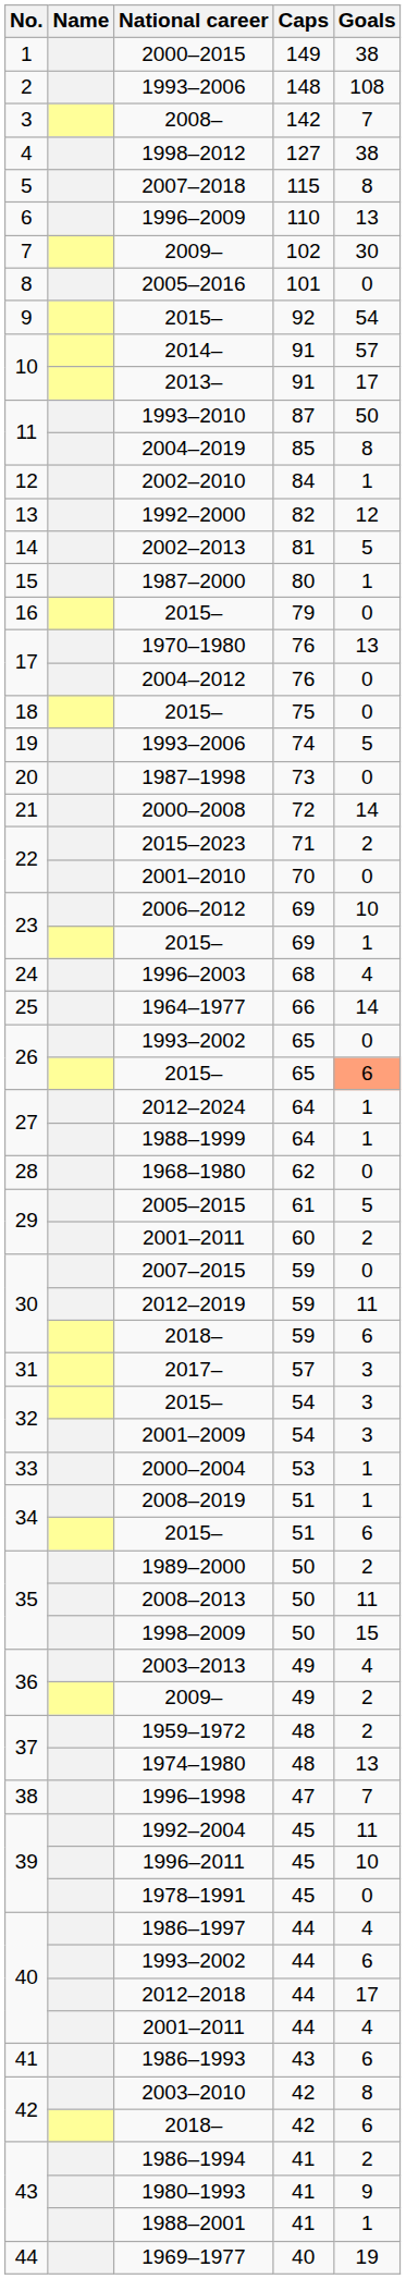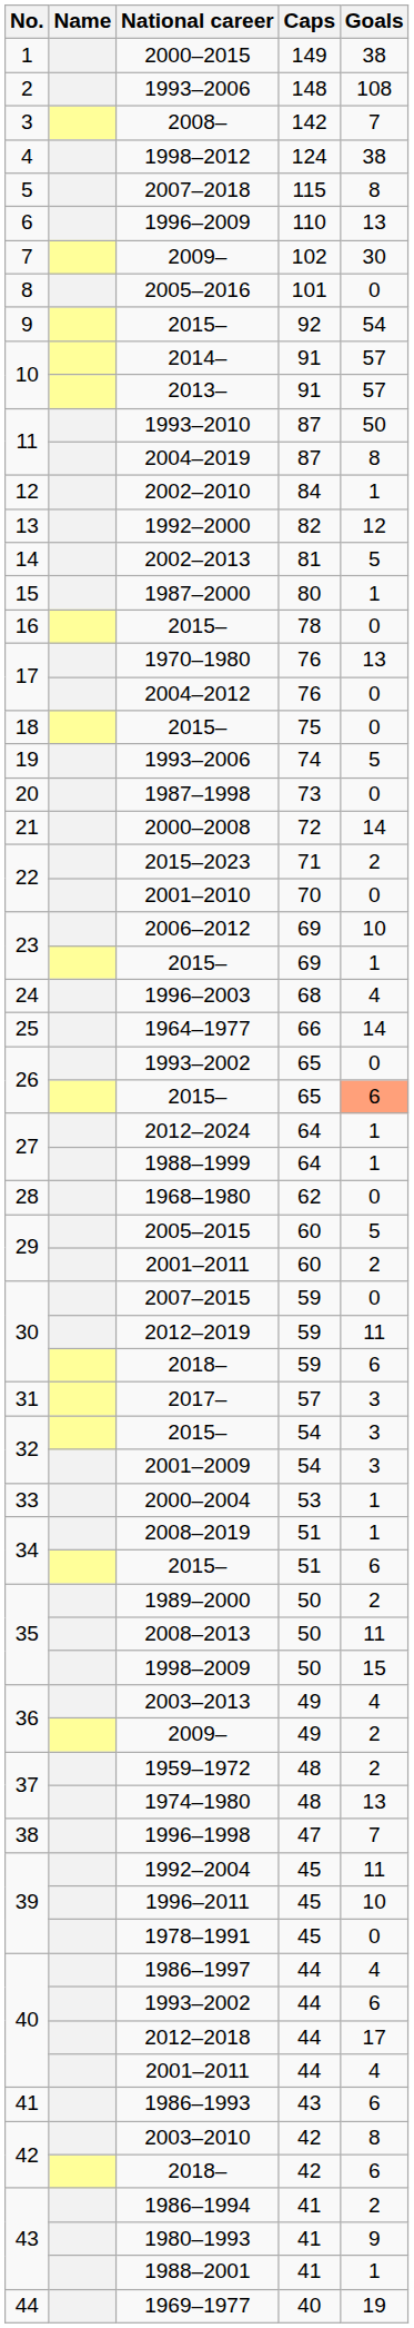 <table class="wikitable plainrowheaders sortable" style="text-align: center;">
 <tr>
 <th scope="col" class="unsortable">No.</th>
 <th scope="col">Name</th>
 <th scope="col">National career</th>
 <th scope="col">Caps</th>
 <th scope="col">Goals</th>
 </tr>
 <tr>
 <td>1</td>
 <th scope=row></th>
 <td>2000–2015</td>
 <td>149</td>
 <td>38</td>
 </tr>
 <tr>
 <td>2</td>
 <th scope=row></th>
 <td>1993–2006</td>
 <td>148</td>
 <td>108</td>
 </tr>
 <tr>
 <td>3</td>
 <th scope=row style="background:#FFFF99;"><strong></strong></th>
 <td>2008–</td>
 <td>142</td>
 <td>7</td>
 </tr>
 <tr>
 <td>4</td>
 <th scope=row></th>
 <td>1998–2012</td>
-<td>127</td>
+<td>124</td>
 <td>38</td>
 </tr>
 <tr>
 <td>5</td>
 <th scope=row></th>
 <td>2007–2018</td>
 <td>115</td>
 <td>8</td>
 </tr>
 <tr>
 <td>6</td>
 <th scope=row></th>
 <td>1996–2009</td>
 <td>110</td>
 <td>13</td>
 </tr>
 <tr>
 <td>7</td>
 <th scope=row style="background:#FFFF99;"><strong></strong></th>
 <td>2009–</td>
 <td>102</td>
 <td>30</td>
 </tr>
 <tr>
 <td>8</td>
 <th scope=row></th>
 <td>2005–2016</td>
 <td>101</td>
 <td>0</td>
 </tr>
 <tr>
 <td>9</td>
 <th scope=row style="background:#FFFF99;"><strong></strong></th>
 <td>2015–</td>
 <td>92</td>
 <td>54</td>
 </tr>
 <tr>
 <td rowspan=2>10</td>
 <th scope=row style="background:#FFFF99;"><strong></strong></th>
 <td>2014–</td>
 <td>91</td>
 <td>57</td>
 </tr>
 <tr>
 <th scope=row style="background:#FFFF99;"><strong></strong></th>
 <td>2013–</td>
 <td>91</td>
-<td>17</td>
+<td>57</td>
 </tr>
 <tr>
 <td rowspan=2>11</td>
 <th scope=row></th>
 <td>1993–2010</td>
 <td>87</td>
 <td>50</td>
 </tr>
 <tr>
 <th scope=row></th>
 <td>2004–2019</td>
-<td>85</td>
+<td>87</td>
 <td>8</td>
 </tr>
 <tr>
 <td>12</td>
 <th scope=row></th>
 <td>2002–2010</td>
 <td>84</td>
 <td>1</td>
 </tr>
 <tr>
 <td>13</td>
 <th scope=row></th>
 <td>1992–2000</td>
 <td>82</td>
 <td>12</td>
 </tr>
 <tr>
 <td>14</td>
 <th scope=row></th>
 <td>2002–2013</td>
 <td>81</td>
 <td>5</td>
 </tr>
 <tr>
 <td>15</td>
 <th scope=row></th>
 <td>1987–2000</td>
 <td>80</td>
 <td>1</td>
 </tr>
 <tr>
 <td>16</td>
 <th scope=row style="background:#FFFF99;"><strong></strong></th>
 <td>2015–</td>
-<td>79</td>
+<td>78</td>
 <td>0</td>
 </tr>
 <tr>
 <td rowspan=2>17</td>
 <th scope=row></th>
 <td>1970–1980</td>
 <td>76</td>
 <td>13</td>
 </tr>
 <tr>
 <th scope=row></th>
 <td>2004–2012</td>
 <td>76</td>
 <td>0</td>
 </tr>
 <tr>
 <td>18</td>
 <th scope=row style="background:#FFFF99;"><strong></strong></th>
 <td>2015–</td>
 <td>75</td>
 <td>0</td>
 </tr>
 <tr>
 <td>19</td>
 <th scope=row></th>
 <td>1993–2006</td>
 <td>74</td>
 <td>5</td>
 </tr>
 <tr>
 <td>20</td>
 <th scope=row></th>
 <td>1987–1998</td>
 <td>73</td>
 <td>0</td>
 </tr>
 <tr>
 <td>21</td>
 <th scope=row></th>
 <td>2000–2008</td>
 <td>72</td>
 <td>14</td>
 </tr>
 <tr>
 <td rowspan=2>22</td>
 <th scope=row></th>
 <td>2015–2023</td>
 <td>71</td>
 <td>2</td>
 </tr>
 <tr>
 <th scope=row></th>
 <td>2001–2010</td>
 <td>70</td>
 <td>0</td>
 </tr>
 <tr>
 <td rowspan=2>23</td>
 <th scope=row></th>
 <td>2006–2012</td>
 <td>69</td>
 <td>10</td>
 </tr>
 <tr>
 <th scope=row style="background:#FFFF99;"><strong></strong></th>
 <td>2015–</td>
 <td>69</td>
 <td>1</td>
 </tr>
 <tr>
 <td>24</td>
 <th scope=row></th>
 <td>1996–2003</td>
 <td>68</td>
 <td>4</td>
 </tr>
 <tr>
 <td>25</td>
 <th scope=row></th>
 <td>1964–1977</td>
 <td>66</td>
 <td>14</td>
 </tr>
 <tr>
 <td rowspan=2>26</td>
 <th scope=row></th>
 <td>1993–2002</td>
 <td>65</td>
 <td>0</td>
 </tr>
 <tr>
 <th scope=row style="background:#FFFF99;"><strong></strong></th>
 <td>2015–</td>
 <td>65</td>
 <td style="background: lightsalmon;">6</td>
 </tr>
 <tr>
 <td rowspan=2>27</td>
 <th scope=row><br></th>
 <td>2012–2024</td>
 <td>64</td>
 <td>1</td>
 </tr>
 <tr>
 <th scope=row></th>
 <td>1988–1999</td>
 <td>64</td>
 <td>1</td>
 </tr>
 <tr>
 <td>28</td>
 <th scope=row></th>
 <td>1968–1980</td>
 <td>62</td>
 <td>0</td>
 </tr>
 <tr>
 <td rowspan=2>29</td>
 <th scope=row></th>
 <td>2005–2015</td>
-<td>61</td>
+<td>60</td>
 <td>5</td>
 </tr>
 <tr>
 <th scope=row></th>
 <td>2001–2011</td>
 <td>60</td>
 <td>2</td>
 </tr>
 <tr>
 <td rowspan=3>30</td>
 <th scope=row></th>
 <td>2007–2015</td>
 <td>59</td>
 <td>0</td>
 </tr>
 <tr>
 <th scope=row></th>
 <td>2012–2019</td>
 <td>59</td>
 <td>11</td>
 </tr>
 <tr>
 <th scope=row style="background:#FFFF99;"><strong></strong></th>
 <td>2018–</td>
 <td>59</td>
 <td>6</td>
 </tr>
 <tr>
 <td>31</td>
 <th scope=row style="background:#FFFF99;"><strong></strong></th>
 <td>2017–</td>
 <td>57</td>
 <td>3</td>
 </tr>
 <tr>
 <td rowspan=2>32</td>
 <th scope=row style="background:#FFFF99;"><strong></strong></th>
 <td>2015–</td>
 <td>54</td>
 <td>3</td>
 </tr>
 <tr>
 <th scope=row></th>
 <td>2001–2009</td>
 <td>54</td>
 <td>3</td>
 </tr>
 <tr>
 <td>33</td>
 <th scope=row></th>
 <td>2000–2004</td>
 <td>53</td>
 <td>1</td>
 </tr>
 <tr>
 <td rowspan=2>34</td>
 <th scope=row></th>
 <td>2008–2019</td>
 <td>51</td>
 <td>1</td>
 </tr>
 <tr>
 <th scope=row style="background:#FFFF99;"><strong></strong></th>
 <td>2015–</td>
 <td>51</td>
 <td>6</td>
 </tr>
 <tr>
 <td rowspan=3>35</td>
 <th scope=row></th>
 <td>1989–2000</td>
 <td>50</td>
 <td>2</td>
 </tr>
 <tr>
 <th scope=row></th>
 <td>2008–2013</td>
 <td>50</td>
 <td>11</td>
 </tr>
 <tr>
 <th scope=row></th>
 <td>1998–2009</td>
 <td>50</td>
 <td>15</td>
 </tr>
 <tr>
 <td rowspan=2>36</td>
 <th scope=row></th>
 <td>2003–2013</td>
 <td>49</td>
 <td>4</td>
 </tr>
 <tr>
 <th scope=row style="background:#FFFF99;"><strong></strong></th>
 <td>2009–</td>
 <td>49</td>
 <td>2</td>
 </tr>
 <tr>
 <td rowspan=2>37</td>
 <th scope=row></th>
 <td>1959–1972</td>
 <td>48</td>
 <td>2</td>
 </tr>
 <tr>
 <th scope=row><br></th>
 <td>1974–1980</td>
 <td>48</td>
 <td>13</td>
 </tr>
 <tr>
 <td>38</td>
 <th scope=row></th>
 <td>1996–1998</td>
 <td>47</td>
 <td>7</td>
 </tr>
 <tr>
 <td rowspan=3>39</td>
 <th scope=row></th>
 <td>1992–2004</td>
 <td>45</td>
 <td>11</td>
 </tr>
 <tr>
 <th scope=row></th>
 <td>1996–2011</td>
 <td>45</td>
 <td>10</td>
 </tr>
 <tr>
 <th scope=row></th>
 <td>1978–1991</td>
 <td>45</td>
 <td>0</td>
 </tr>
 <tr>
 <td rowspan=4>40</td>
 <th scope=row></th>
 <td>1986–1997</td>
 <td>44</td>
 <td>4</td>
 </tr>
 <tr>
 <th scope=row></th>
 <td>1993–2002</td>
 <td>44</td>
 <td>6</td>
 </tr>
 <tr>
 <th scope=row></th>
 <td>2012–2018</td>
 <td>44</td>
 <td>17</td>
 </tr>
 <tr>
 <th scope=row></th>
 <td>2001–2011</td>
 <td>44</td>
 <td>4</td>
 </tr>
 <tr>
 <td>41</td>
 <th scope=row></th>
 <td>1986–1993</td>
 <td>43</td>
 <td>6</td>
 </tr>
 <tr>
 <td rowspan=2>42</td>
 <th scope=row></th>
 <td>2003–2010</td>
 <td>42</td>
 <td>8</td>
 </tr>
 <tr>
 <th scope=row style="background:#FFFF99;"><strong></strong></th>
 <td>2018–</td>
 <td>42</td>
 <td>6</td>
 </tr>
 <tr>
 <td rowspan=3>43</td>
 <th scope=row></th>
 <td>1986–1994</td>
 <td>41</td>
 <td>2</td>
 </tr>
 <tr>
 <th scope=row></th>
 <td>1980–1993</td>
 <td>41</td>
 <td>9</td>
 </tr>
 <tr>
 <th scope=row></th>
 <td>1988–2001</td>
 <td>41</td>
 <td>1</td>
 </tr>
 <tr>
 <td>44</td>
 <th scope=row><br></th>
 <td>1969–1977</td>
 <td>40</td>
 <td>19</td>
 </tr>
 </table>
